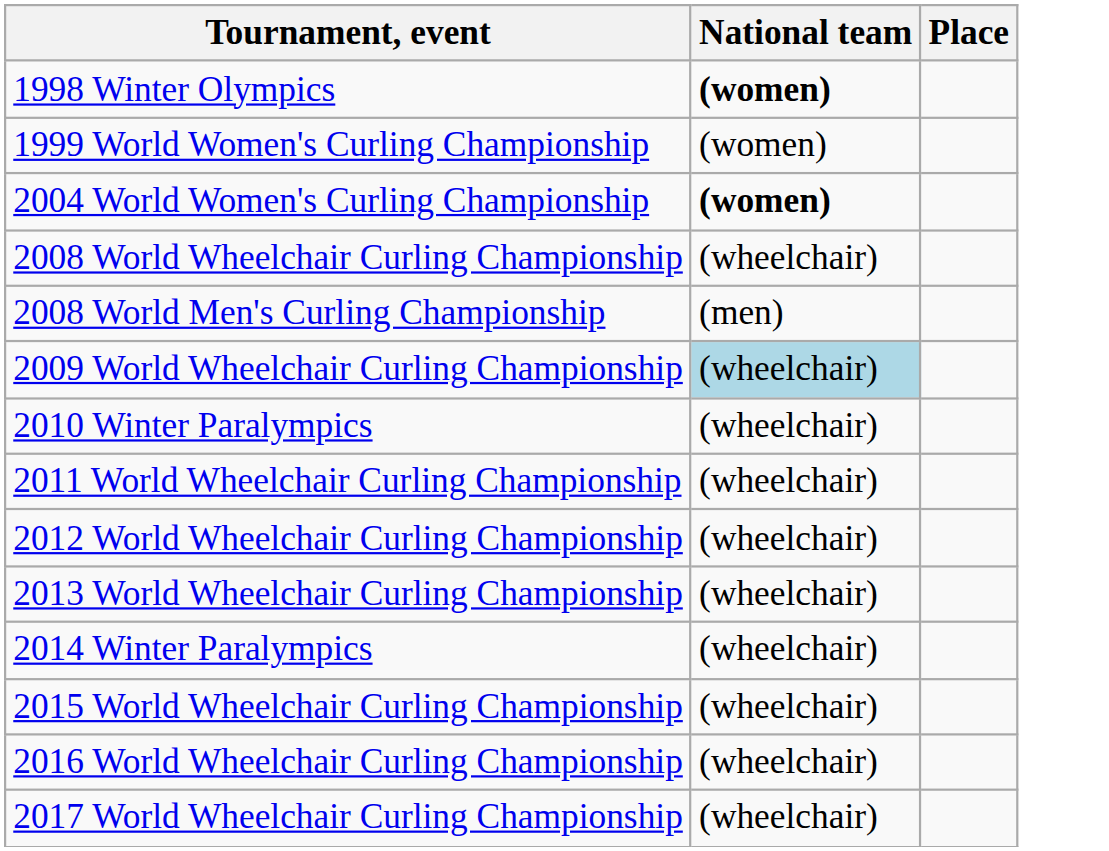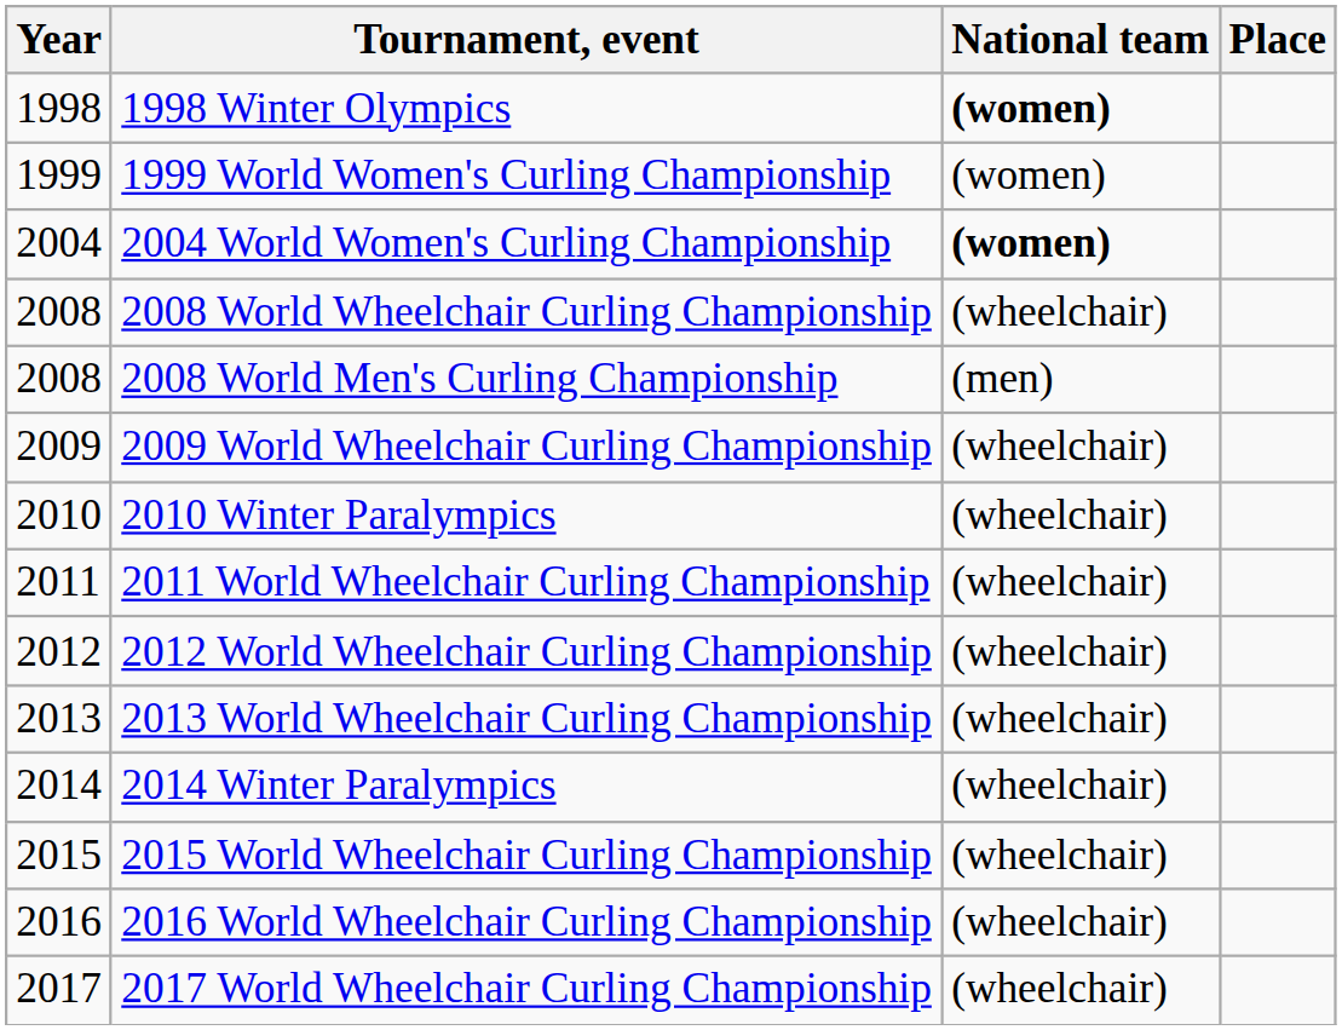 <table class="wikitable">
 <tr>
+<th scope="col">Year</th>
 <th scope="col">Tournament, event</th>
 <th scope="col">National team</th>
 <th scope="col">Place</th>
 </tr>
 <tr>
+<td>1998</td>
 <td><a href='#'>1998 Winter Olympics</a></td>
 <td><strong> (women)</strong></td>
 <td></td>
 </tr>
 <tr>
+<td>1999</td>
 <td><a href='#'>1999 World Women's Curling Championship</a></td>
 <td> (women)</td>
 <td></td>
 </tr>
 <tr>
+<td>2004</td>
 <td><a href='#'>2004 World Women's Curling Championship</a></td>
 <td><strong> (women)</strong></td>
 <td></td>
 </tr>
 <tr>
+<td>2008</td>
 <td><a href='#'>2008 World Wheelchair Curling Championship</a></td>
 <td> (wheelchair)</td>
 <td></td>
 </tr>
 <tr>
+<td>2008</td>
 <td><a href='#'>2008 World Men's Curling Championship</a></td>
 <td> (men)</td>
 <td></td>
 </tr>
 <tr>
+<td>2009</td>
 <td><a href='#'>2009 World Wheelchair Curling Championship</a></td>
-<td style="background: lightblue;"> (wheelchair)</td>
+<td> (wheelchair)</td>
 <td></td>
 </tr>
 <tr>
+<td>2010</td>
 <td><a href='#'>2010 Winter Paralympics</a></td>
 <td> (wheelchair)</td>
 <td></td>
 </tr>
 <tr>
+<td>2011</td>
 <td><a href='#'>2011 World Wheelchair Curling Championship</a></td>
 <td> (wheelchair)</td>
 <td></td>
 </tr>
 <tr>
+<td>2012</td>
 <td><a href='#'>2012 World Wheelchair Curling Championship</a></td>
 <td> (wheelchair)</td>
 <td></td>
 </tr>
 <tr>
+<td>2013</td>
 <td><a href='#'>2013 World Wheelchair Curling Championship</a></td>
 <td> (wheelchair)</td>
 <td></td>
 </tr>
 <tr>
+<td>2014</td>
 <td><a href='#'>2014 Winter Paralympics</a></td>
 <td> (wheelchair)</td>
 <td></td>
 </tr>
 <tr>
+<td>2015</td>
 <td><a href='#'>2015 World Wheelchair Curling Championship</a></td>
 <td> (wheelchair)</td>
 <td></td>
 </tr>
 <tr>
+<td>2016</td>
 <td><a href='#'>2016 World Wheelchair Curling Championship</a></td>
 <td> (wheelchair)</td>
 <td></td>
 </tr>
 <tr>
+<td>2017</td>
 <td><a href='#'>2017 World Wheelchair Curling Championship</a></td>
 <td> (wheelchair)</td>
 <td></td>
 </tr>
 </table>
